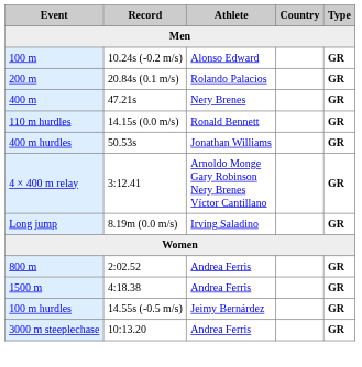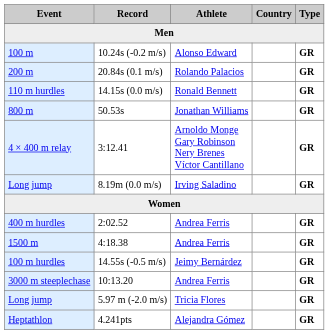 <table border= "1"  cellpadding = "5" cellspacing= "2" style="border-collapse: collapse;  font-size: 90%; ">
 <tr>
 <th style="background: #cccccc;">Event</th>
 <th style="background: #cccccc;">Record</th>
 <th style="background: #cccccc;">Athlete</th>
 <th style="background: #cccccc;">Country</th>
 <th style="background: #cccccc;">Type</th>
 </tr>
 <tr>
 <th bgcolor="#eeeeee" colspan="5">Men</th>
 </tr>
 <tr>
 <td style="background:#def;"><a href='#'>100 m</a></td>
 <td>10.24s (-0.2 m/s)</td>
 <td><a href='#'>Alonso Edward</a></td>
 <td></td>
 <td><strong>GR</strong></td>
 </tr>
 <tr>
 <td style="background:#def;"><a href='#'>200 m</a></td>
 <td>20.84s (0.1 m/s)</td>
 <td><a href='#'>Rolando Palacios</a></td>
 <td></td>
 <td><strong>GR</strong></td>
 </tr>
 <tr>
-<td style="background:#def;"><a href='#'>400 m</a></td>
-<td>47.21s</td>
-<td><a href='#'>Nery Brenes</a></td>
-<td></td>
-<td><strong>GR</strong></td>
-</tr>
-<tr>
 <td style="background:#def;"><a href='#'>110 m hurdles</a></td>
 <td>14.15s (0.0 m/s)</td>
 <td><a href='#'>Ronald Bennett</a></td>
 <td></td>
 <td><strong>GR</strong></td>
 </tr>
 <tr>
-<td style="background:#def;"><a href='#'>400 m hurdles</a></td>
+<td style="background:#def;"><a href='#'>800 m</a></td>
 <td>50.53s</td>
 <td><a href='#'>Jonathan Williams</a></td>
 <td></td>
 <td><strong>GR</strong></td>
 </tr>
 <tr>
 <td style="background:#def;"><a href='#'>4 × 400 m relay</a></td>
 <td>3:12.41</td>
 <td><a href='#'>Arnoldo Monge</a>  <br><a href='#'>Gary Robinson</a> <br><a href='#'>Nery Brenes</a> <br><a href='#'>Víctor Cantillano</a></td>
 <td></td>
 <td><strong>GR</strong></td>
 </tr>
 <tr>
 <td style="background:#def;"><a href='#'>Long jump</a></td>
 <td>8.19m (0.0 m/s)</td>
 <td><a href='#'>Irving Saladino</a></td>
 <td></td>
 <td><strong>GR</strong></td>
 </tr>
 <tr>
 <th bgcolor="#eeeeee" colspan="5">Women</th>
 </tr>
 <tr>
-<td style="background:#def;"><a href='#'>800 m</a></td>
+<td style="background:#def;"><a href='#'>400 m hurdles</a></td>
 <td>2:02.52</td>
 <td><a href='#'>Andrea Ferris</a></td>
 <td></td>
 <td><strong>GR</strong></td>
 </tr>
 <tr>
 <td style="background:#def;"><a href='#'>1500 m</a></td>
 <td>4:18.38</td>
 <td><a href='#'>Andrea Ferris</a></td>
 <td></td>
 <td><strong>GR</strong></td>
 </tr>
 <tr>
 <td style="background:#def;"><a href='#'>100 m hurdles</a></td>
 <td>14.55s (-0.5 m/s)</td>
 <td><a href='#'>Jeimy Bernárdez</a></td>
 <td></td>
 <td><strong>GR</strong></td>
 </tr>
 <tr>
 <td style="background:#def;"><a href='#'>3000 m steeplechase</a></td>
 <td>10:13.20</td>
 <td><a href='#'>Andrea Ferris</a></td>
 <td></td>
 <td><strong>GR</strong></td>
 </tr>
+<tr>
+<td style="background:#def;"><a href='#'>Long jump</a></td>
+<td>5.97 m (-2.0 m/s)</td>
+<td><a href='#'>Tricia Flores</a></td>
+<td></td>
+<td><strong>GR</strong></td>
+</tr>
+<tr>
+<td style="background:#def;"><a href='#'>Heptathlon</a></td>
+<td>4.241pts</td>
+<td><a href='#'>Alejandra Gómez</a></td>
+<td></td>
+<td><strong>GR</strong></td>
+</tr>
 </table>
